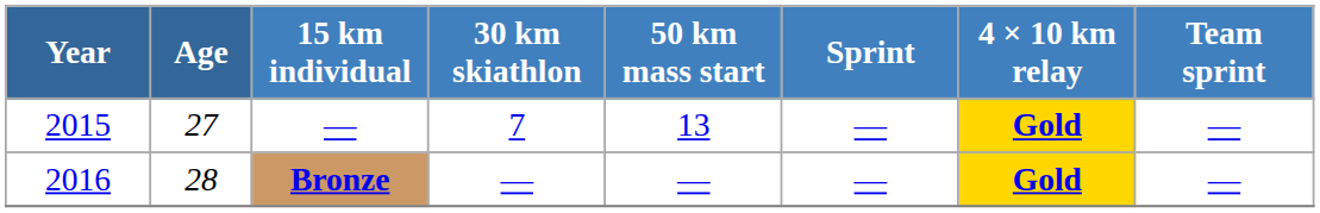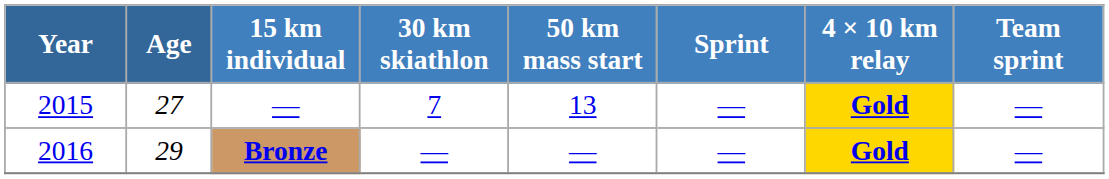 <table class="wikitable" style="font-size:95%; text-align:center; border:grey solid 1px; border-collapse:collapse; background:#ffffff;">
 <tr>
 <th style="background-color:#369; color:white; width:60px;"> Year </th>
 <th style="background-color:#369; color:white; width:40px;"> Age </th>
 <th style="background-color:#4180be; color:white; width:75px;"> 15 km <br> individual </th>
 <th style="background-color:#4180be; color:white; width:75px;"> 30 km <br> skiathlon </th>
 <th style="background-color:#4180be; color:white; width:75px;"> 50 km <br> mass start </th>
 <th style="background-color:#4180be; color:white; width:75px;"> Sprint </th>
 <th style="background-color:#4180be; color:white; width:75px;"> 4 × 10 km <br> relay </th>
 <th style="background-color:#4180be; color:white; width:75px;"> Team <br> sprint </th>
 </tr>
 <tr>
 <td><a href='#'>2015</a></td>
 <td><em>27</em></td>
 <td><a href='#'>—</a></td>
 <td><a href='#'>7</a></td>
 <td><a href='#'>13</a></td>
 <td><a href='#'>—</a></td>
 <td style="background:gold;"><a href='#'><strong>Gold</strong></a></td>
 <td><a href='#'>—</a></td>
 </tr>
 <tr>
 <td><a href='#'>2016</a></td>
-<td><em>28</em></td>
+<td><em>29</em></td>
 <td bgcolor="cc9966"><a href='#'><strong>Bronze</strong></a></td>
 <td><a href='#'>—</a></td>
 <td><a href='#'>—</a></td>
 <td><a href='#'>—</a></td>
 <td style="background:gold;"><a href='#'><strong>Gold</strong></a></td>
 <td><a href='#'>—</a></td>
 </tr>
 <tr>
 </tr>
 </table>
